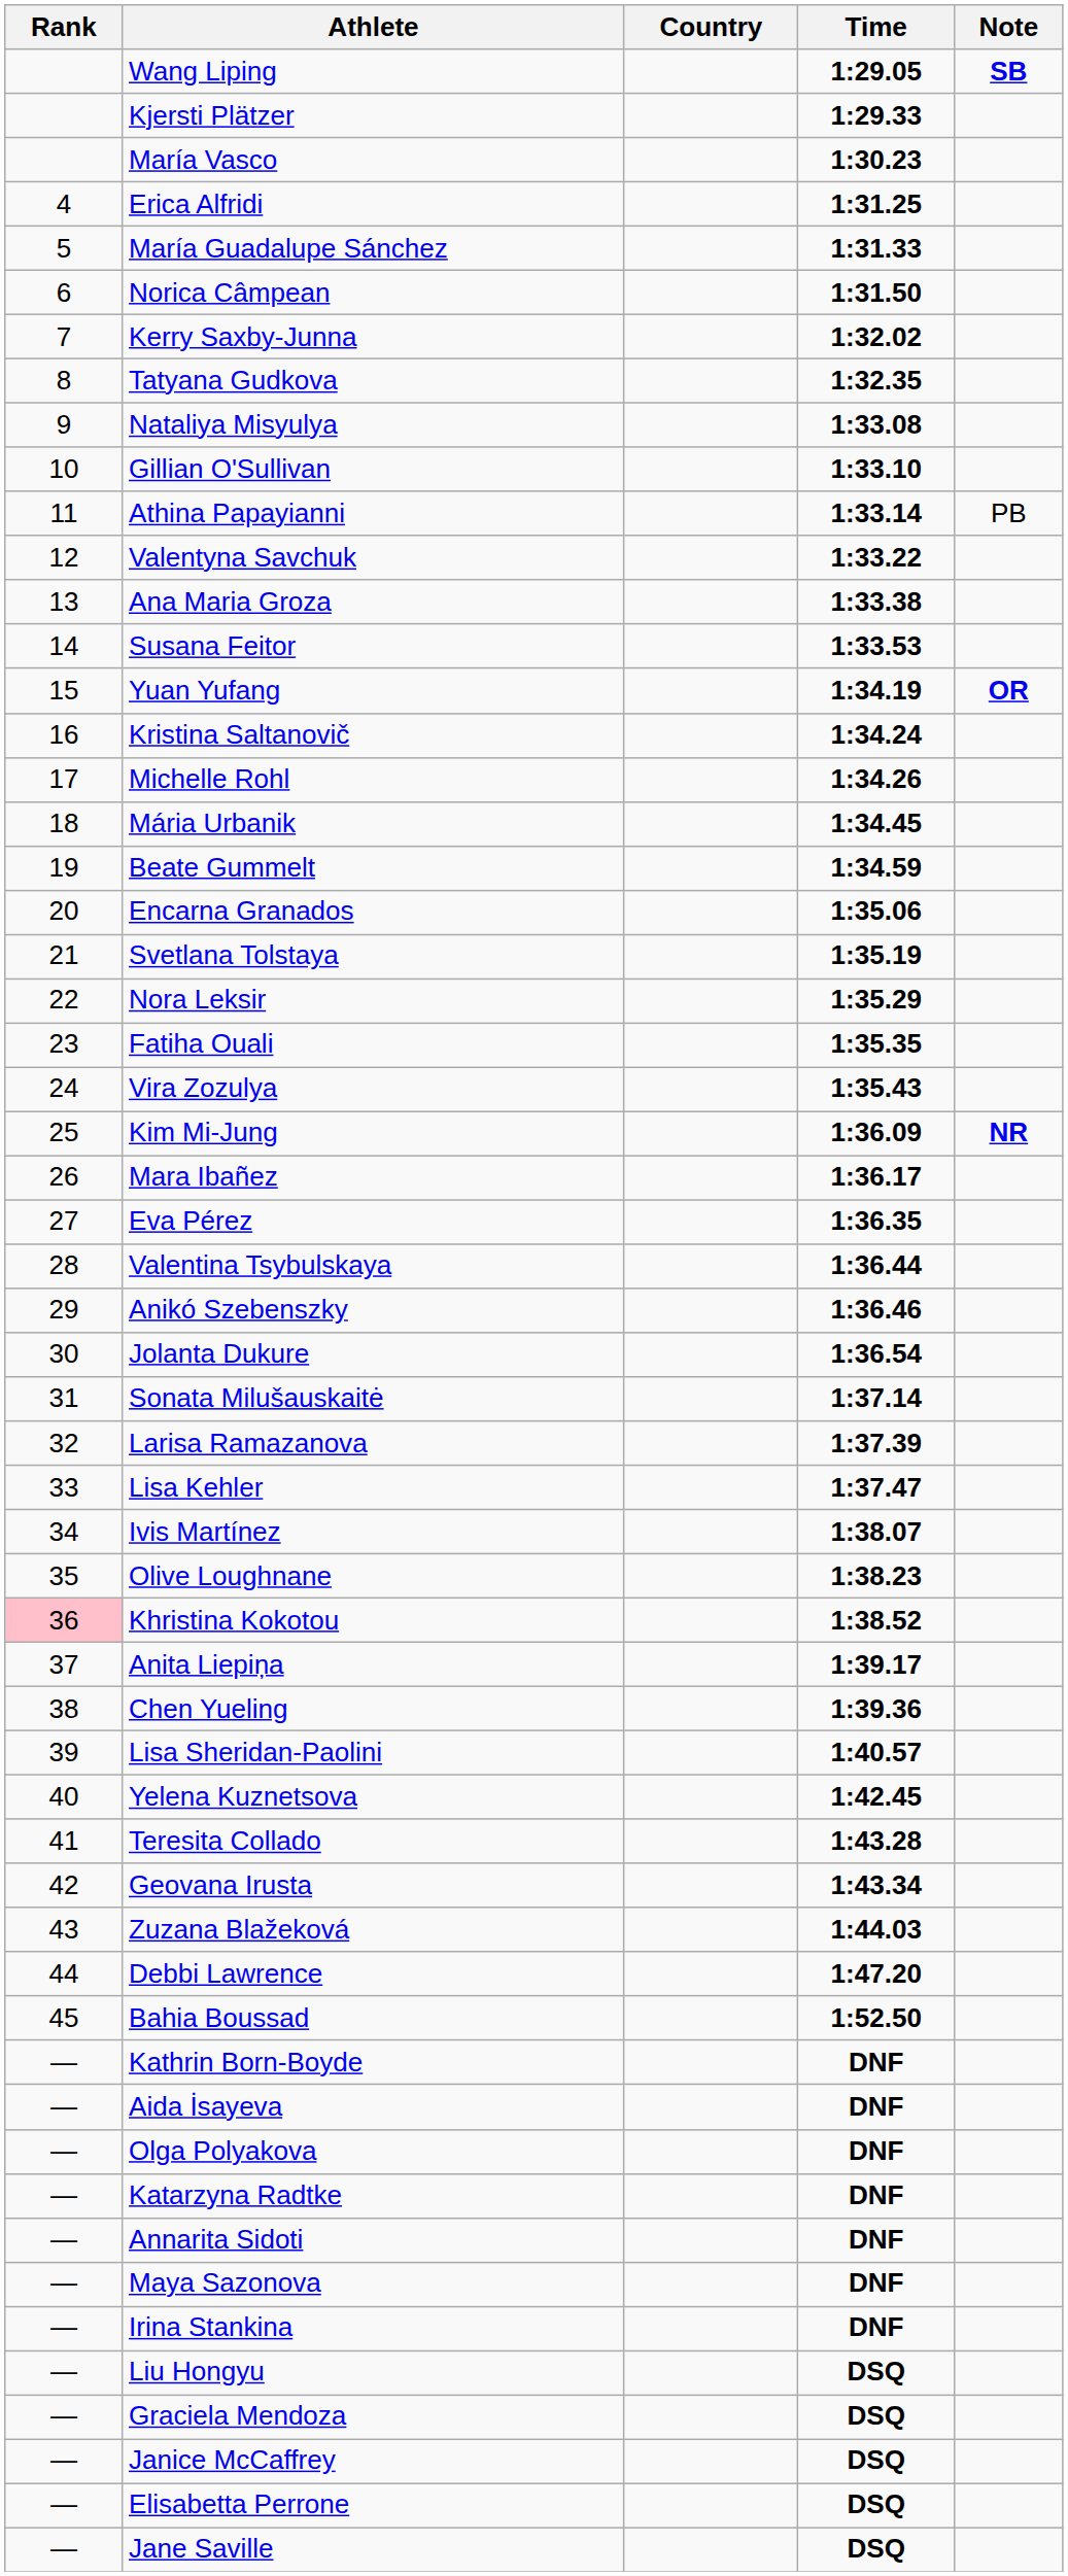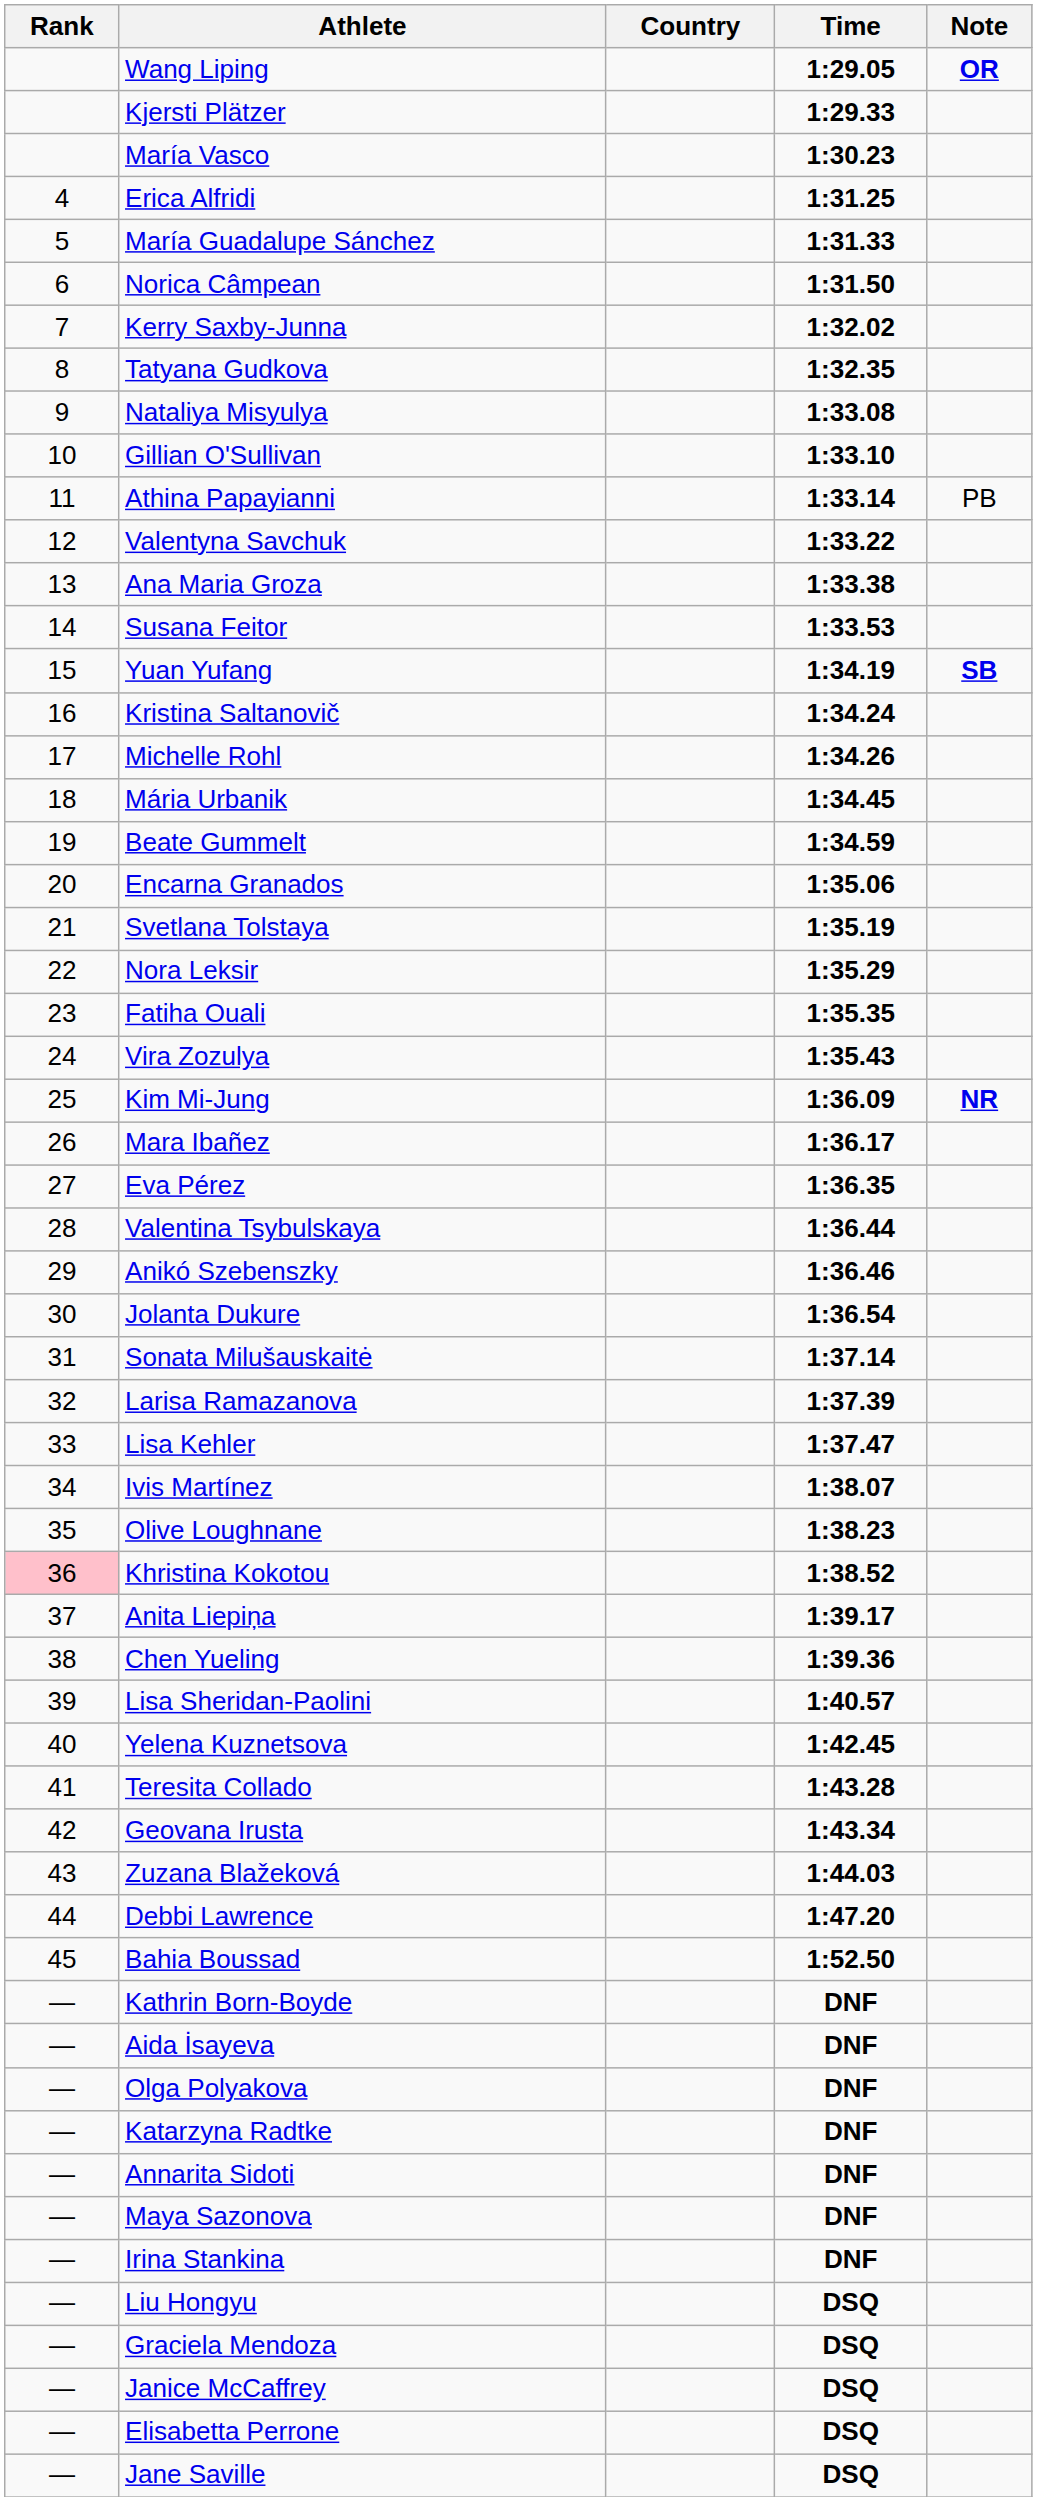 <table class="wikitable sortable" style=" text-align:center; font-size:110%;" width="55%">
 <tr>
 <th>Rank</th>
 <th>Athlete</th>
 <th>Country</th>
 <th>Time</th>
 <th>Note</th>
 </tr>
 <tr>
 <td></td>
 <td align=left><a href='#'>Wang Liping</a></td>
 <td></td>
 <td><strong>1:29.05</strong></td>
-<td><strong><a href='#'>SB</a></strong></td>
+<td><strong><a href='#'>OR</a></strong></td>
 </tr>
 <tr>
 <td></td>
 <td align=left><a href='#'>Kjersti Plätzer</a></td>
 <td></td>
 <td><strong>1:29.33</strong></td>
 <td></td>
 </tr>
 <tr>
 <td></td>
 <td align=left><a href='#'>María Vasco</a></td>
 <td></td>
 <td><strong>1:30.23</strong></td>
 <td></td>
 </tr>
 <tr>
 <td>4</td>
 <td align=left><a href='#'>Erica Alfridi</a></td>
 <td></td>
 <td><strong>1:31.25</strong></td>
 <td></td>
 </tr>
 <tr>
 <td>5</td>
 <td align=left><a href='#'>María Guadalupe Sánchez</a></td>
 <td></td>
 <td><strong>1:31.33</strong></td>
 <td></td>
 </tr>
 <tr>
 <td>6</td>
 <td align=left><a href='#'>Norica Câmpean</a></td>
 <td></td>
 <td><strong>1:31.50</strong></td>
 <td></td>
 </tr>
 <tr>
 <td>7</td>
 <td align=left><a href='#'>Kerry Saxby-Junna</a></td>
 <td></td>
 <td><strong>1:32.02</strong></td>
 <td></td>
 </tr>
 <tr>
 <td>8</td>
 <td align=left><a href='#'>Tatyana Gudkova</a></td>
 <td></td>
 <td><strong>1:32.35</strong></td>
 <td></td>
 </tr>
 <tr>
 <td>9</td>
 <td align=left><a href='#'>Nataliya Misyulya</a></td>
 <td></td>
 <td><strong>1:33.08</strong></td>
 <td></td>
 </tr>
 <tr>
 <td>10</td>
 <td align=left><a href='#'>Gillian O'Sullivan</a></td>
 <td></td>
 <td><strong>1:33.10</strong></td>
 <td></td>
 </tr>
 <tr>
 <td>11</td>
 <td align=left><a href='#'>Athina Papayianni</a></td>
 <td></td>
 <td><strong>1:33.14</strong></td>
 <td>PB</td>
 </tr>
 <tr>
 <td>12</td>
 <td align=left><a href='#'>Valentyna Savchuk</a></td>
 <td></td>
 <td><strong>1:33.22</strong></td>
 <td></td>
 </tr>
 <tr>
 <td>13</td>
 <td align=left><a href='#'>Ana Maria Groza</a></td>
 <td></td>
 <td><strong>1:33.38</strong></td>
 <td></td>
 </tr>
 <tr>
 <td>14</td>
 <td align=left><a href='#'>Susana Feitor</a></td>
 <td></td>
 <td><strong>1:33.53</strong></td>
 <td></td>
 </tr>
 <tr>
 <td>15</td>
 <td align=left><a href='#'>Yuan Yufang</a></td>
 <td></td>
 <td><strong>1:34.19</strong></td>
-<td><strong><a href='#'>OR</a></strong></td>
+<td><strong><a href='#'>SB</a></strong></td>
 </tr>
 <tr>
 <td>16</td>
 <td align=left><a href='#'>Kristina Saltanovič</a></td>
 <td></td>
 <td><strong>1:34.24</strong></td>
 <td></td>
 </tr>
 <tr>
 <td>17</td>
 <td align=left><a href='#'>Michelle Rohl</a></td>
 <td></td>
 <td><strong>1:34.26</strong></td>
 <td></td>
 </tr>
 <tr>
 <td>18</td>
 <td align=left><a href='#'>Mária Urbanik</a></td>
 <td></td>
 <td><strong>1:34.45</strong></td>
 <td></td>
 </tr>
 <tr>
 <td>19</td>
 <td align=left><a href='#'>Beate Gummelt</a></td>
 <td></td>
 <td><strong>1:34.59</strong></td>
 <td></td>
 </tr>
 <tr>
 <td>20</td>
 <td align=left><a href='#'>Encarna Granados</a></td>
 <td></td>
 <td><strong>1:35.06</strong></td>
 <td></td>
 </tr>
 <tr>
 <td>21</td>
 <td align=left><a href='#'>Svetlana Tolstaya</a></td>
 <td></td>
 <td><strong>1:35.19</strong></td>
 <td></td>
 </tr>
 <tr>
 <td>22</td>
 <td align=left><a href='#'>Nora Leksir</a></td>
 <td></td>
 <td><strong>1:35.29</strong></td>
 <td></td>
 </tr>
 <tr>
 <td>23</td>
 <td align=left><a href='#'>Fatiha Ouali</a></td>
 <td></td>
 <td><strong>1:35.35</strong></td>
 <td></td>
 </tr>
 <tr>
 <td>24</td>
 <td align=left><a href='#'>Vira Zozulya</a></td>
 <td></td>
 <td><strong>1:35.43</strong></td>
 <td></td>
 </tr>
 <tr>
 <td>25</td>
 <td align=left><a href='#'>Kim Mi-Jung</a></td>
 <td></td>
 <td><strong>1:36.09</strong></td>
 <td><strong><a href='#'>NR</a></strong></td>
 </tr>
 <tr>
 <td>26</td>
 <td align=left><a href='#'>Mara Ibañez</a></td>
 <td></td>
 <td><strong>1:36.17</strong></td>
 <td></td>
 </tr>
 <tr>
 <td>27</td>
 <td align=left><a href='#'>Eva Pérez</a></td>
 <td></td>
 <td><strong>1:36.35</strong></td>
 <td></td>
 </tr>
 <tr>
 <td>28</td>
 <td align=left><a href='#'>Valentina Tsybulskaya</a></td>
 <td></td>
 <td><strong>1:36.44</strong></td>
 <td></td>
 </tr>
 <tr>
 <td>29</td>
 <td align=left><a href='#'>Anikó Szebenszky</a></td>
 <td></td>
 <td><strong>1:36.46</strong></td>
 <td></td>
 </tr>
 <tr>
 <td>30</td>
 <td align=left><a href='#'>Jolanta Dukure</a></td>
 <td></td>
 <td><strong>1:36.54</strong></td>
 <td></td>
 </tr>
 <tr>
 <td>31</td>
 <td align=left><a href='#'>Sonata Milušauskaitė</a></td>
 <td></td>
 <td><strong>1:37.14</strong></td>
 <td></td>
 </tr>
 <tr>
 <td>32</td>
 <td align=left><a href='#'>Larisa Ramazanova</a></td>
 <td></td>
 <td><strong>1:37.39</strong></td>
 <td></td>
 </tr>
 <tr>
 <td>33</td>
 <td align=left><a href='#'>Lisa Kehler</a></td>
 <td></td>
 <td><strong>1:37.47</strong></td>
 <td></td>
 </tr>
 <tr>
 <td>34</td>
 <td align=left><a href='#'>Ivis Martínez</a></td>
 <td></td>
 <td><strong>1:38.07</strong></td>
 <td></td>
 </tr>
 <tr>
 <td>35</td>
 <td align=left><a href='#'>Olive Loughnane</a></td>
 <td></td>
 <td><strong>1:38.23</strong></td>
 <td></td>
 </tr>
 <tr>
 <td style="background: pink;">36</td>
 <td align=left><a href='#'>Khristina Kokotou</a></td>
 <td></td>
 <td><strong>1:38.52</strong></td>
 <td></td>
 </tr>
 <tr>
 <td>37</td>
 <td align=left><a href='#'>Anita Liepiņa</a></td>
 <td></td>
 <td><strong>1:39.17</strong></td>
 <td></td>
 </tr>
 <tr>
 <td>38</td>
 <td align=left><a href='#'>Chen Yueling</a></td>
 <td></td>
 <td><strong>1:39.36</strong></td>
 <td></td>
 </tr>
 <tr>
 <td>39</td>
 <td align=left><a href='#'>Lisa Sheridan-Paolini</a></td>
 <td></td>
 <td><strong>1:40.57</strong></td>
 <td></td>
 </tr>
 <tr>
 <td>40</td>
 <td align=left><a href='#'>Yelena Kuznetsova</a></td>
 <td></td>
 <td><strong>1:42.45</strong></td>
 <td></td>
 </tr>
 <tr>
 <td>41</td>
 <td align=left><a href='#'>Teresita Collado</a></td>
 <td></td>
 <td><strong>1:43.28</strong></td>
 <td></td>
 </tr>
 <tr>
 <td>42</td>
 <td align=left><a href='#'>Geovana Irusta</a></td>
 <td></td>
 <td><strong>1:43.34</strong></td>
 <td></td>
 </tr>
 <tr>
 <td>43</td>
 <td align=left><a href='#'>Zuzana Blažeková</a></td>
 <td></td>
 <td><strong>1:44.03</strong></td>
 <td></td>
 </tr>
 <tr>
 <td>44</td>
 <td align=left><a href='#'>Debbi Lawrence</a></td>
 <td></td>
 <td><strong>1:47.20</strong></td>
 <td></td>
 </tr>
 <tr>
 <td>45</td>
 <td align=left><a href='#'>Bahia Boussad</a></td>
 <td></td>
 <td><strong>1:52.50</strong></td>
 <td></td>
 </tr>
 <tr>
 <td>—</td>
 <td align=left><a href='#'>Kathrin Born-Boyde</a></td>
 <td></td>
 <td><strong>DNF  </strong></td>
 <td></td>
 </tr>
 <tr>
 <td>—</td>
 <td align=left><a href='#'>Aida İsayeva</a></td>
 <td></td>
 <td><strong>DNF </strong></td>
 <td></td>
 </tr>
 <tr>
 <td>—</td>
 <td align=left><a href='#'>Olga Polyakova</a></td>
 <td></td>
 <td><strong>DNF  </strong></td>
 <td></td>
 </tr>
 <tr>
 <td>—</td>
 <td align=left><a href='#'>Katarzyna Radtke</a></td>
 <td></td>
 <td><strong>DNF </strong></td>
 <td></td>
 </tr>
 <tr>
 <td>—</td>
 <td align=left><a href='#'>Annarita Sidoti</a></td>
 <td></td>
 <td><strong>DNF </strong></td>
 <td></td>
 </tr>
 <tr>
 <td>—</td>
 <td align=left><a href='#'>Maya Sazonova</a></td>
 <td></td>
 <td><strong>DNF </strong></td>
 <td></td>
 </tr>
 <tr>
 <td>—</td>
 <td align=left><a href='#'>Irina Stankina</a></td>
 <td></td>
 <td><strong>DNF </strong></td>
 <td></td>
 </tr>
 <tr>
 <td>—</td>
 <td align=left><a href='#'>Liu Hongyu</a></td>
 <td></td>
 <td><strong>DSQ </strong></td>
 <td></td>
 </tr>
 <tr>
 <td>—</td>
 <td align=left><a href='#'>Graciela Mendoza</a></td>
 <td></td>
 <td><strong>DSQ </strong></td>
 <td></td>
 </tr>
 <tr>
 <td>—</td>
 <td align=left><a href='#'>Janice McCaffrey</a></td>
 <td></td>
 <td><strong>DSQ </strong></td>
 <td></td>
 </tr>
 <tr>
 <td>—</td>
 <td align=left><a href='#'>Elisabetta Perrone</a></td>
 <td></td>
 <td><strong>DSQ </strong></td>
 <td></td>
 </tr>
 <tr>
 <td>—</td>
 <td align=left><a href='#'>Jane Saville</a></td>
 <td></td>
 <td><strong>DSQ </strong></td>
 <td></td>
 </tr>
 </table>
